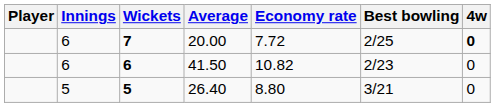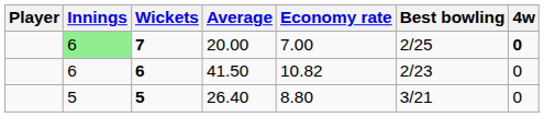 <table class="wikitable sortable">
 <tr>
 <th>Player</th>
 <th><a href='#'>Innings</a></th>
 <th><a href='#'>Wickets</a></th>
 <th><a href='#'>Average</a></th>
 <th><a href='#'>Economy rate</a></th>
 <th>Best bowling</th>
 <th>4w</th>
 </tr>
 <tr>
 <td></td>
-<td>6</td>
+<td style="background: lightgreen;">6</td>
 <td><strong>7</strong></td>
 <td>20.00</td>
-<td>7.72</td>
+<td>7.00</td>
 <td>2/25</td>
 <td><strong>0</strong></td>
 </tr>
 <tr>
 <td></td>
 <td>6</td>
 <td><strong>6</strong></td>
 <td>41.50</td>
 <td>10.82</td>
 <td>2/23</td>
 <td>0</td>
 </tr>
 <tr>
 <td></td>
 <td>5</td>
 <td><strong>5</strong></td>
 <td>26.40</td>
 <td>8.80</td>
 <td>3/21</td>
 <td>0</td>
 </tr>
 </table>
